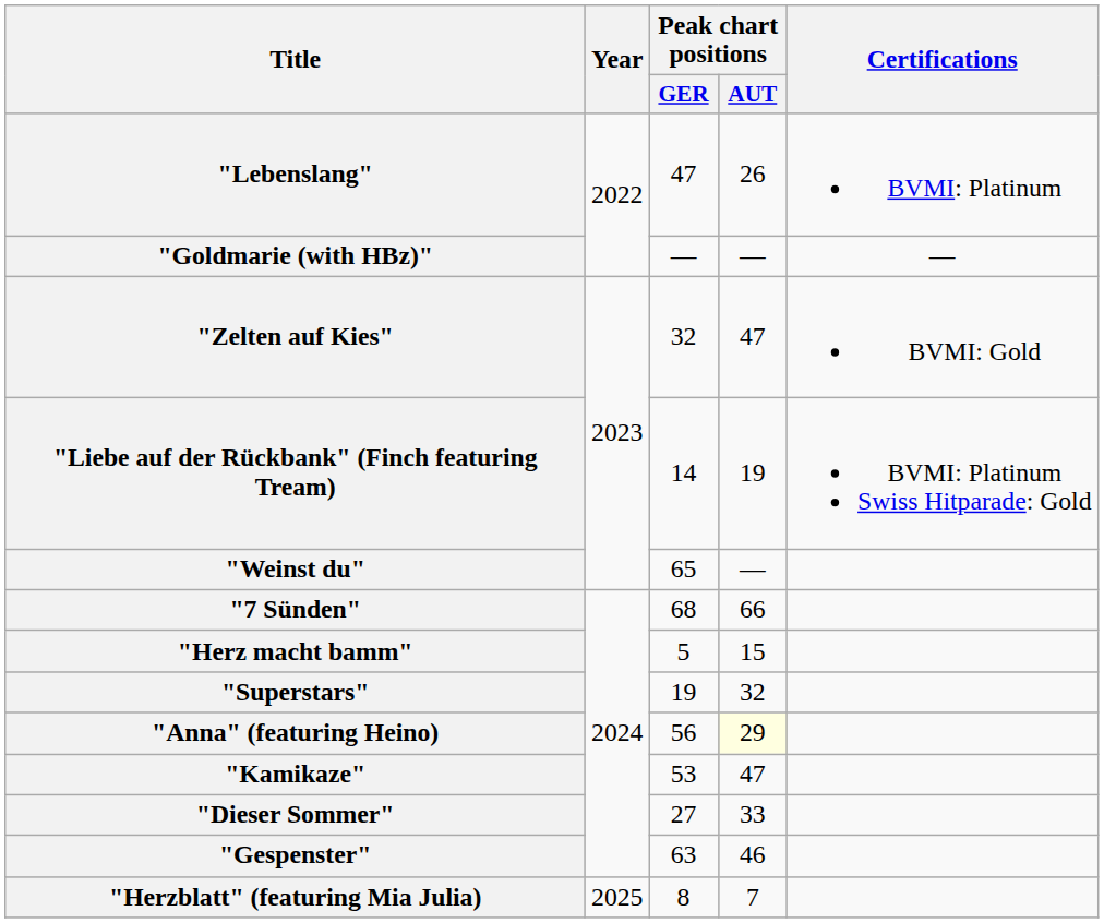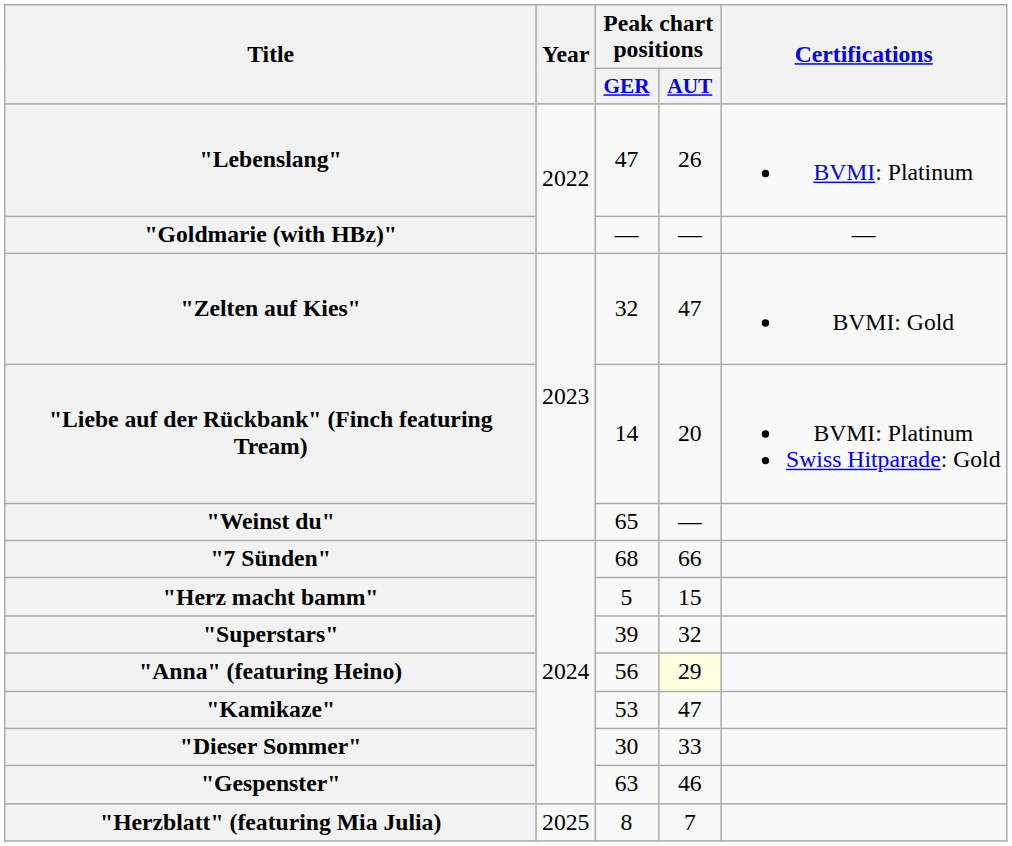 <table class="wikitable plainrowheaders" style="text-align:center;">
 <tr>
 <th scope="col" rowspan="2" style="width:22em;">Title</th>
 <th scope="col" rowspan="2">Year</th>
 <th scope="col" colspan="2">Peak chart positions</th>
 <th scope="col" rowspan="2"><a href='#'>Certifications</a></th>
 </tr>
 <tr>
 <th scope="col" style="width:2.5em;font-size:90%;"><a href='#'>GER</a><br></th>
 <th scope="col" style="width:2.5em;font-size:90%;"><a href='#'>AUT</a><br></th>
 </tr>
 <tr>
 <th scope="row">"Lebenslang"</th>
 <td scope="col" rowspan="2">2022</td>
 <td>47</td>
 <td>26</td>
 <td><br><ul><li><a href='#'>BVMI</a>: Platinum</li></ul></td>
 </tr>
 <tr>
 <th scope="row">"Goldmarie (with HBz)"</th>
 <td>—</td>
 <td>—</td>
 <td>—</td>
 </tr>
 <tr>
 <th scope="row">"Zelten auf Kies"</th>
 <td scope="col" rowspan="3">2023</td>
 <td>32</td>
 <td>47</td>
 <td><br><ul><li>BVMI: Gold</li></ul></td>
 </tr>
 <tr>
 <th scope="row">"Liebe auf der Rückbank" (Finch featuring Tream)</th>
 <td>14</td>
-<td>19</td>
+<td>20</td>
 <td><br><ul><li>BVMI: Platinum</li><li><a href='#'>Swiss Hitparade</a>: Gold</li></ul></td>
 </tr>
 <tr>
 <th scope="row">"Weinst du"</th>
 <td>65</td>
 <td>—</td>
 <td></td>
 </tr>
 <tr>
 <th scope="row">"7 Sünden"</th>
 <td scope="col" rowspan="7">2024</td>
 <td>68</td>
 <td>66</td>
 <td></td>
 </tr>
 <tr>
 <th scope="row">"Herz macht bamm"</th>
 <td>5</td>
 <td>15</td>
 <td></td>
 </tr>
 <tr>
 <th scope="row">"Superstars"</th>
-<td>19</td>
+<td>39</td>
 <td>32</td>
 <td></td>
 </tr>
 <tr>
 <th scope="row">"Anna" (featuring Heino)</th>
 <td>56</td>
 <td style="background: lightyellow;">29</td>
 <td></td>
 </tr>
 <tr>
 <th scope="row">"Kamikaze"</th>
 <td>53</td>
 <td>47</td>
 <td></td>
 </tr>
 <tr>
 <th scope="row">"Dieser Sommer"</th>
-<td>27</td>
+<td>30</td>
 <td>33</td>
 <td></td>
 </tr>
 <tr>
 <th scope="row">"Gespenster"</th>
 <td>63</td>
 <td>46</td>
 <td></td>
 </tr>
 <tr>
 <th scope="row">"Herzblatt" (featuring Mia Julia)</th>
 <td>2025</td>
 <td>8</td>
 <td>7</td>
 <td></td>
 </tr>
 </table>
